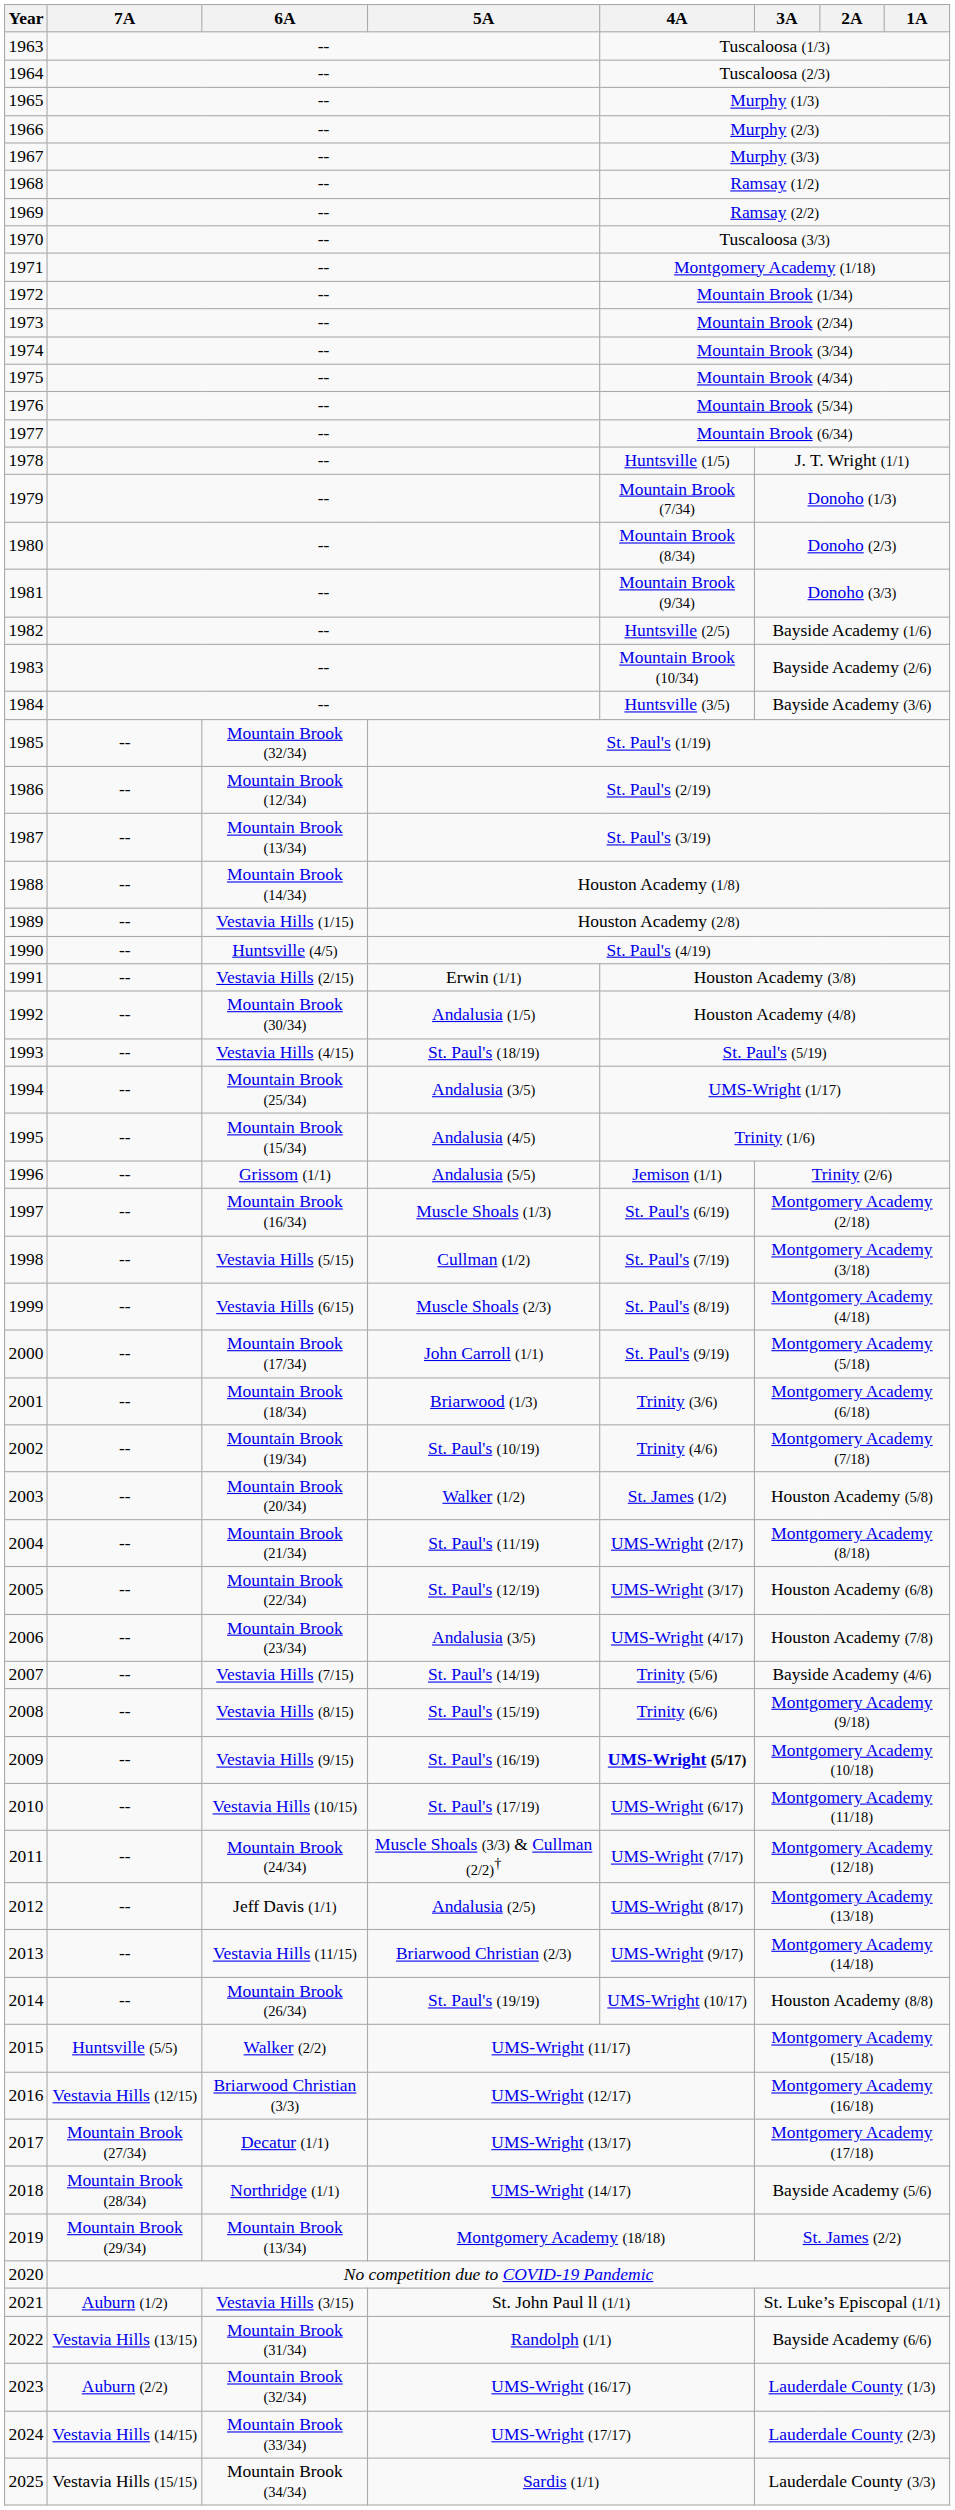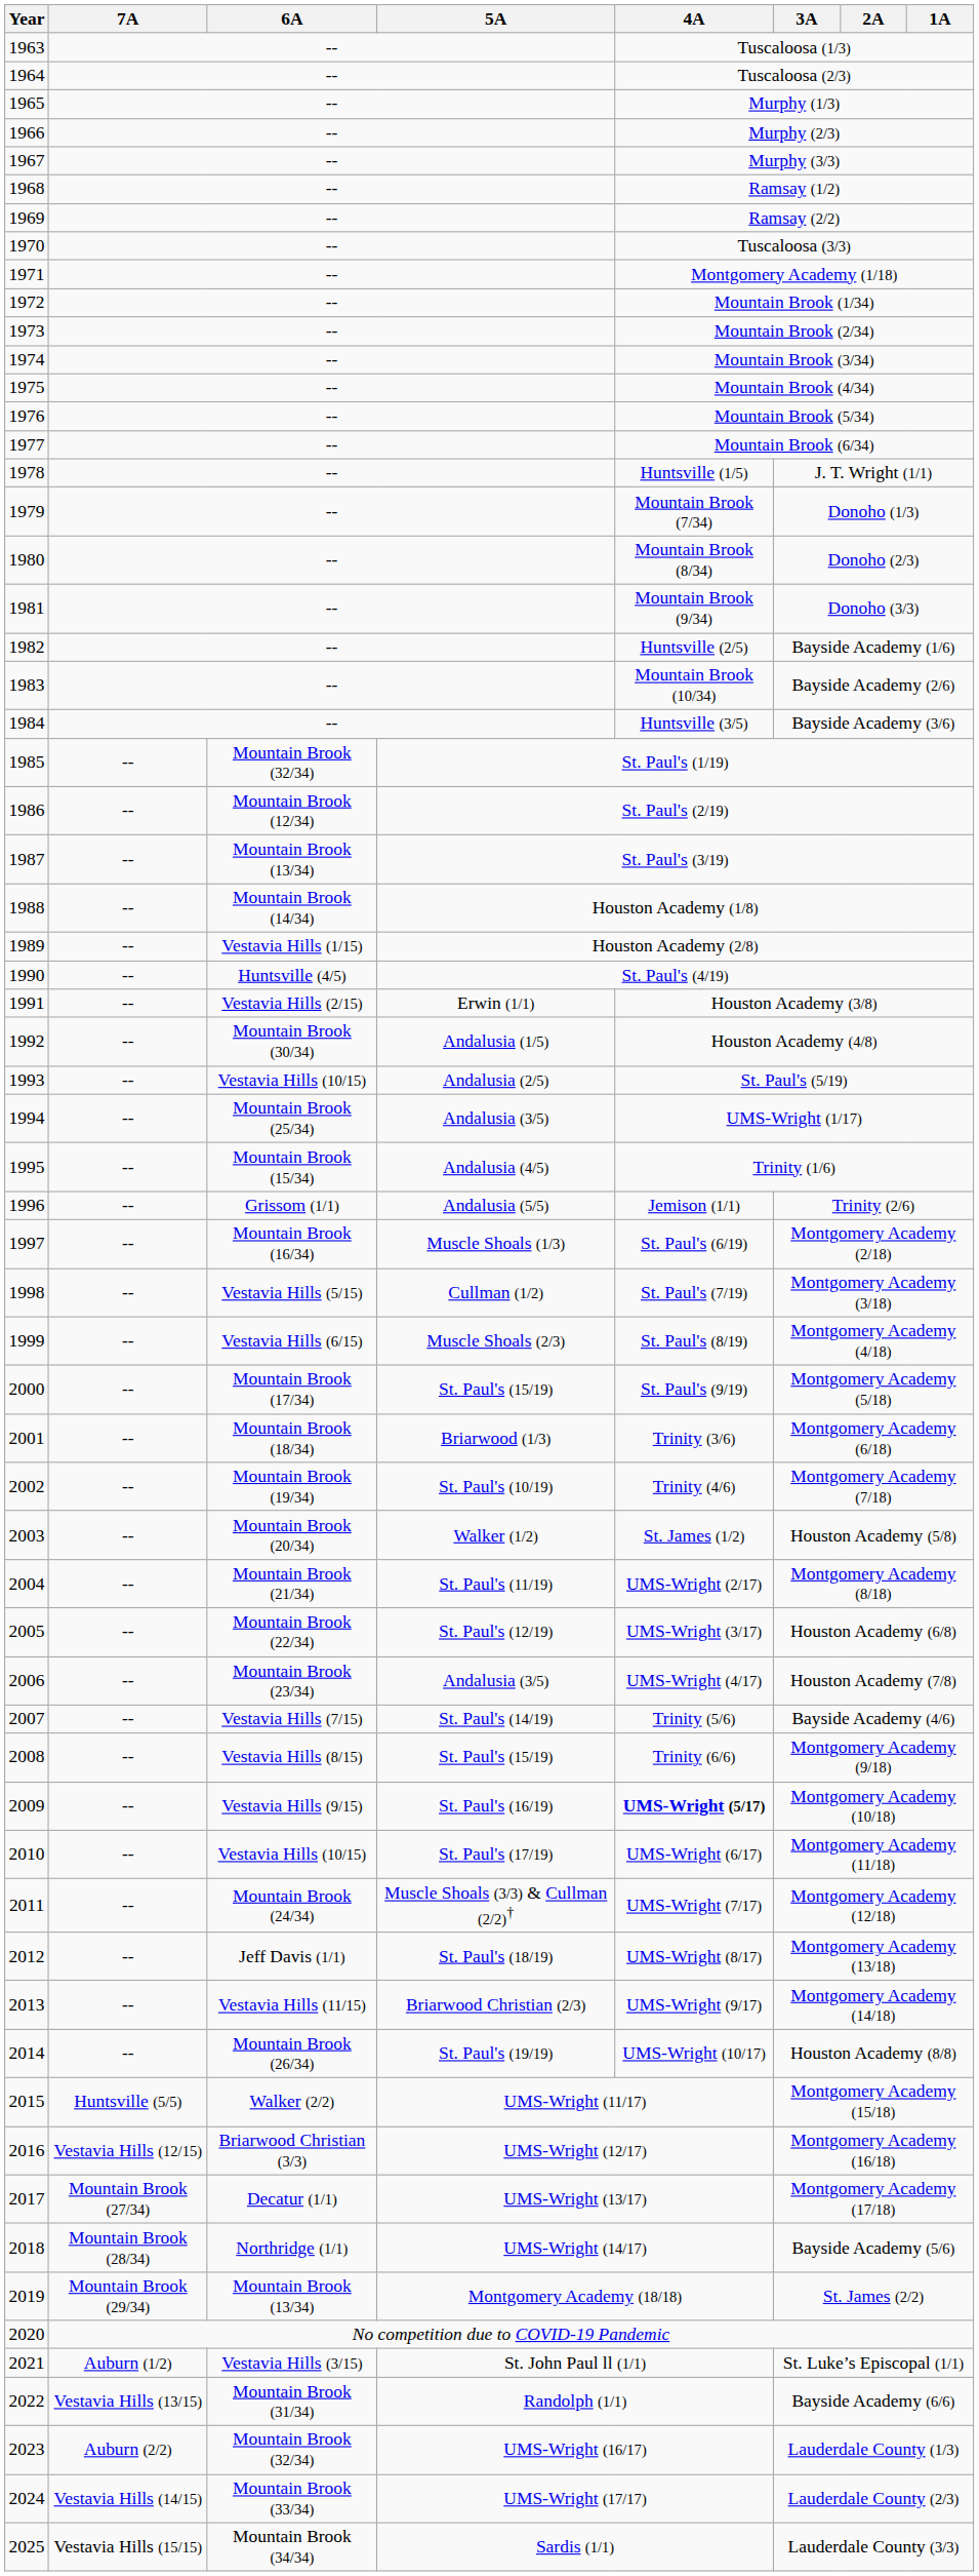 <table class="wikitable" style="text-align:center">
 <tr>
 <th>Year</th>
 <th>7A</th>
 <th>6A</th>
 <th>5A</th>
 <th>4A</th>
 <th>3A</th>
 <th>2A</th>
 <th>1A</th>
 </tr>
 <tr>
 <td>1963</td>
 <td colspan="3">--</td>
 <td colspan="4">Tuscaloosa <small>(1/3)</small></td>
 </tr>
 <tr>
 <td>1964</td>
 <td colspan="3">--</td>
 <td colspan="4">Tuscaloosa <small>(2/3)</small></td>
 </tr>
 <tr>
 <td>1965</td>
 <td colspan="3">--</td>
 <td colspan="4"><a href='#'>Murphy</a> <small>(1/3)</small></td>
 </tr>
 <tr>
 <td>1966</td>
 <td colspan="3">--</td>
 <td colspan="4"><a href='#'>Murphy</a> <small>(2/3)</small></td>
 </tr>
 <tr>
 <td>1967</td>
 <td colspan="3">--</td>
 <td colspan="4"><a href='#'>Murphy</a> <small>(3/3)</small></td>
 </tr>
 <tr>
 <td>1968</td>
 <td colspan="3">--</td>
 <td colspan="4"><a href='#'>Ramsay</a> <small>(1/2)</small></td>
 </tr>
 <tr>
 <td>1969</td>
 <td colspan="3">--</td>
 <td colspan="4"><a href='#'>Ramsay</a> <small>(2/2)</small></td>
 </tr>
 <tr>
 <td>1970</td>
 <td colspan="3">--</td>
 <td colspan="4">Tuscaloosa <small>(3/3)</small></td>
 </tr>
 <tr>
 <td>1971</td>
 <td colspan="3">--</td>
 <td colspan="4"><a href='#'>Montgomery Academy</a> <small>(1/18)</small></td>
 </tr>
 <tr>
 <td>1972</td>
 <td colspan="3">--</td>
 <td colspan="4"><a href='#'>Mountain Brook</a> <small>(1/34)</small></td>
 </tr>
 <tr>
 <td>1973</td>
 <td colspan="3">--</td>
 <td colspan="4"><a href='#'>Mountain Brook</a> <small>(2/34)</small></td>
 </tr>
 <tr>
 <td>1974</td>
 <td colspan="3">--</td>
 <td colspan="4"><a href='#'>Mountain Brook</a> <small>(3/34)</small></td>
 </tr>
 <tr>
 <td>1975</td>
 <td colspan="3">--</td>
 <td colspan="4"><a href='#'>Mountain Brook</a> <small>(4/34)</small></td>
 </tr>
 <tr>
 <td>1976</td>
 <td colspan="3">--</td>
 <td colspan="4"><a href='#'>Mountain Brook</a> <small>(5/34)</small></td>
 </tr>
 <tr>
 <td>1977</td>
 <td colspan="3">--</td>
 <td colspan="4"><a href='#'>Mountain Brook</a> <small>(6/34)</small></td>
 </tr>
 <tr>
 <td>1978</td>
 <td colspan="3">--</td>
 <td><a href='#'>Huntsville</a> <small>(1/5)</small></td>
 <td colspan="3">J. T. Wright <small>(1/1)</small></td>
 </tr>
 <tr>
 <td>1979</td>
 <td colspan="3">--</td>
 <td><a href='#'>Mountain Brook</a> <small>(7/34)</small></td>
 <td colspan="3"><a href='#'>Donoho</a> <small>(1/3)</small></td>
 </tr>
 <tr>
 <td>1980</td>
 <td colspan="3">--</td>
 <td><a href='#'>Mountain Brook</a> <small>(8/34)</small></td>
 <td colspan="3"><a href='#'>Donoho</a> <small>(2/3)</small></td>
 </tr>
 <tr>
 <td>1981</td>
 <td colspan="3">--</td>
 <td><a href='#'>Mountain Brook</a> <small>(9/34)</small></td>
 <td colspan="3"><a href='#'>Donoho</a> <small>(3/3)</small></td>
 </tr>
 <tr>
 <td>1982</td>
 <td colspan="3">--</td>
 <td><a href='#'>Huntsville</a> <small>(2/5)</small></td>
 <td colspan="3">Bayside Academy <small>(1/6)</small></td>
 </tr>
 <tr>
 <td>1983</td>
 <td colspan="3">--</td>
 <td><a href='#'>Mountain Brook</a> <small>(10/34)</small></td>
 <td colspan="3">Bayside Academy <small>(2/6)</small></td>
 </tr>
 <tr>
 <td>1984</td>
 <td colspan="3">--</td>
 <td><a href='#'>Huntsville</a> <small>(3/5)</small></td>
 <td colspan="3">Bayside Academy <small>(3/6)</small></td>
 </tr>
 <tr>
 <td>1985</td>
 <td>--</td>
 <td><a href='#'>Mountain Brook</a> <small>(32/34)</small></td>
 <td colspan="5"><a href='#'>St. Paul's</a> <small>(1/19)</small></td>
 </tr>
 <tr>
 <td>1986</td>
 <td>--</td>
 <td><a href='#'>Mountain Brook</a> <small>(12/34)</small></td>
 <td colspan="5"><a href='#'>St. Paul's</a> <small>(2/19)</small></td>
 </tr>
 <tr>
 <td>1987</td>
 <td>--</td>
 <td><a href='#'>Mountain Brook</a> <small>(13/34)</small></td>
 <td colspan="5"><a href='#'>St. Paul's</a> <small>(3/19)</small></td>
 </tr>
 <tr>
 <td>1988</td>
 <td>--</td>
 <td><a href='#'>Mountain Brook</a> <small>(14/34)</small></td>
 <td colspan="5">Houston Academy <small>(1/8)</small></td>
 </tr>
 <tr>
 <td>1989</td>
 <td>--</td>
 <td><a href='#'>Vestavia Hills</a> <small>(1/15)</small></td>
 <td colspan="5">Houston Academy <small>(2/8)</small></td>
 </tr>
 <tr>
 <td>1990</td>
 <td>--</td>
 <td><a href='#'>Huntsville</a> <small>(4/5)</small></td>
 <td colspan="5"><a href='#'>St. Paul's</a> <small>(4/19)</small></td>
 </tr>
 <tr>
 <td>1991</td>
 <td>--</td>
 <td><a href='#'>Vestavia Hills</a> <small>(2/15)</small></td>
 <td>Erwin <small>(1/1)</small></td>
 <td colspan="4">Houston Academy <small>(3/8)</small></td>
 </tr>
 <tr>
 <td>1992</td>
 <td>--</td>
 <td><a href='#'>Mountain Brook</a> <small>(30/34)</small></td>
 <td><a href='#'>Andalusia</a> <small>(1/5)</small></td>
 <td colspan="4">Houston Academy <small>(4/8)</small></td>
 </tr>
 <tr>
 <td>1993</td>
 <td>--</td>
-<td><a href='#'>Vestavia Hills</a> <small>(4/15)</small></td>
-<td><a href='#'>St. Paul's</a> <small>(18/19)</small></td>
+<td><a href='#'>Vestavia Hills</a> <small>(10/15)</small></td>
+<td><a href='#'>Andalusia</a> <small>(2/5)</small></td>
 <td colspan="4"><a href='#'>St. Paul's</a> <small>(5/19)</small></td>
 </tr>
 <tr>
 <td>1994</td>
 <td>--</td>
 <td><a href='#'>Mountain Brook</a> <small>(25/34)</small></td>
 <td><a href='#'>Andalusia</a> <small>(3/5)</small></td>
 <td colspan="4"><a href='#'>UMS-Wright</a> <small>(1/17)</small></td>
 </tr>
 <tr>
 <td>1995</td>
 <td>--</td>
 <td><a href='#'>Mountain Brook</a> <small>(15/34)</small></td>
 <td><a href='#'>Andalusia</a> <small>(4/5)</small></td>
 <td colspan="4"><a href='#'>Trinity</a> <small>(1/6)</small></td>
 </tr>
 <tr>
 <td>1996</td>
 <td>--</td>
 <td><a href='#'>Grissom</a> <small>(1/1)</small></td>
 <td><a href='#'>Andalusia</a> <small>(5/5)</small></td>
 <td><a href='#'>Jemison</a> <small>(1/1)</small></td>
 <td colspan="3"><a href='#'>Trinity</a> <small>(2/6)</small></td>
 </tr>
 <tr>
 <td>1997</td>
 <td>--</td>
 <td><a href='#'>Mountain Brook</a> <small>(16/34)</small></td>
 <td><a href='#'>Muscle Shoals</a> <small>(1/3)</small></td>
 <td><a href='#'>St. Paul's</a> <small>(6/19)</small></td>
 <td colspan="3"><a href='#'>Montgomery Academy</a> <small>(2/18)</small></td>
 </tr>
 <tr>
 <td>1998</td>
 <td>--</td>
 <td><a href='#'>Vestavia Hills</a> <small>(5/15)</small></td>
 <td><a href='#'>Cullman</a> <small>(1/2)</small></td>
 <td><a href='#'>St. Paul's</a> <small>(7/19)</small></td>
 <td colspan="3"><a href='#'>Montgomery Academy</a> <small>(3/18)</small></td>
 </tr>
 <tr>
 <td>1999</td>
 <td>--</td>
 <td><a href='#'>Vestavia Hills</a> <small>(6/15)</small></td>
 <td><a href='#'>Muscle Shoals</a> <small>(2/3)</small></td>
 <td><a href='#'>St. Paul's</a> <small>(8/19)</small></td>
 <td colspan="3"><a href='#'>Montgomery Academy</a> <small>(4/18)</small></td>
 </tr>
 <tr>
 <td>2000</td>
 <td>--</td>
 <td><a href='#'>Mountain Brook</a> <small>(17/34)</small></td>
-<td><a href='#'>John Carroll</a> <small>(1/1)</small></td>
+<td><a href='#'>St. Paul's</a> <small>(15/19)</small></td>
 <td><a href='#'>St. Paul's</a> <small>(9/19)</small></td>
 <td colspan="3"><a href='#'>Montgomery Academy</a> <small>(5/18)</small></td>
 </tr>
 <tr>
 <td>2001</td>
 <td>--</td>
 <td><a href='#'>Mountain Brook</a> <small>(18/34)</small></td>
 <td><a href='#'>Briarwood</a> <small>(1/3)</small></td>
 <td><a href='#'>Trinity</a> <small>(3/6)</small></td>
 <td colspan="3"><a href='#'>Montgomery Academy</a> <small>(6/18)</small></td>
 </tr>
 <tr>
 <td>2002</td>
 <td>--</td>
 <td><a href='#'>Mountain Brook</a> <small>(19/34)</small></td>
 <td><a href='#'>St. Paul's</a> <small>(10/19)</small></td>
 <td><a href='#'>Trinity</a> <small>(4/6)</small></td>
 <td colspan="3"><a href='#'>Montgomery Academy</a> <small>(7/18)</small></td>
 </tr>
 <tr>
 <td>2003</td>
 <td>--</td>
 <td><a href='#'>Mountain Brook</a> <small>(20/34)</small></td>
 <td><a href='#'>Walker</a> <small>(1/2)</small></td>
 <td><a href='#'>St. James</a> <small>(1/2)</small></td>
 <td colspan="3">Houston Academy <small>(5/8)</small></td>
 </tr>
 <tr>
 <td>2004</td>
 <td>--</td>
 <td><a href='#'>Mountain Brook</a> <small>(21/34)</small></td>
 <td><a href='#'>St. Paul's</a> <small>(11/19)</small></td>
 <td><a href='#'>UMS-Wright</a> <small>(2/17)</small></td>
 <td colspan="3"><a href='#'>Montgomery Academy</a> <small>(8/18)</small></td>
 </tr>
 <tr>
 <td>2005</td>
 <td>--</td>
 <td><a href='#'>Mountain Brook</a> <small>(22/34)</small></td>
 <td><a href='#'>St. Paul's</a> <small>(12/19)</small></td>
 <td><a href='#'>UMS-Wright</a> <small>(3/17)</small></td>
 <td colspan="3">Houston Academy <small>(6/8)</small></td>
 </tr>
 <tr>
 <td>2006</td>
 <td>--</td>
 <td><a href='#'>Mountain Brook</a> <small>(23/34)</small></td>
 <td><a href='#'>Andalusia</a> <small>(3/5)</small></td>
 <td><a href='#'>UMS-Wright</a> <small>(4/17)</small></td>
 <td colspan="3">Houston Academy <small>(7/8)</small></td>
 </tr>
 <tr>
 <td>2007</td>
 <td>--</td>
 <td><a href='#'>Vestavia Hills</a> <small>(7/15)</small></td>
 <td><a href='#'>St. Paul's</a> <small>(14/19)</small></td>
 <td><a href='#'>Trinity</a> <small>(5/6)</small></td>
 <td colspan="3">Bayside Academy <small>(4/6)</small></td>
 </tr>
 <tr>
 <td>2008</td>
 <td>--</td>
 <td><a href='#'>Vestavia Hills</a> <small>(8/15)</small></td>
 <td><a href='#'>St. Paul's</a> <small>(15/19)</small></td>
 <td><a href='#'>Trinity</a> <small>(6/6)</small></td>
 <td colspan="3"><a href='#'>Montgomery Academy</a> <small>(9/18)</small></td>
 </tr>
 <tr>
 <td>2009</td>
 <td>--</td>
 <td><a href='#'>Vestavia Hills</a> <small>(9/15)</small></td>
 <td><a href='#'>St. Paul's</a> <small>(16/19)</small></td>
 <td><strong><a href='#'>UMS-Wright</a> <small>(5/17)</small></strong></td>
 <td colspan="3"><a href='#'>Montgomery Academy</a> <small>(10/18)</small></td>
 </tr>
 <tr>
 <td>2010</td>
 <td>--</td>
 <td><a href='#'>Vestavia Hills</a> <small>(10/15)</small></td>
 <td><a href='#'>St. Paul's</a> <small>(17/19)</small></td>
 <td><a href='#'>UMS-Wright</a> <small>(6/17)</small></td>
 <td colspan="3"><a href='#'>Montgomery Academy</a> <small>(11/18)</small></td>
 </tr>
 <tr>
 <td>2011</td>
 <td>--</td>
 <td><a href='#'>Mountain Brook</a> <small>(24/34)</small></td>
 <td><a href='#'>Muscle Shoals</a> <small>(3/3)</small> & <a href='#'>Cullman</a> <small>(2/2)</small><sup>†</sup><br></td>
 <td><a href='#'>UMS-Wright</a> <small>(7/17)</small></td>
 <td colspan="3"><a href='#'>Montgomery Academy</a> <small>(12/18)</small></td>
 </tr>
 <tr>
 <td>2012</td>
 <td>--</td>
 <td>Jeff Davis <small>(1/1)</small></td>
-<td><a href='#'>Andalusia</a> <small>(2/5)</small></td>
+<td><a href='#'>St. Paul's</a> <small>(18/19)</small></td>
 <td><a href='#'>UMS-Wright</a> <small>(8/17)</small></td>
 <td colspan="3"><a href='#'>Montgomery Academy</a> <small>(13/18)</small></td>
 </tr>
 <tr>
 <td>2013</td>
 <td>--</td>
 <td><a href='#'>Vestavia Hills</a> <small>(11/15)</small></td>
 <td><a href='#'>Briarwood Christian</a> <small>(2/3)</small></td>
 <td><a href='#'>UMS-Wright</a> <small>(9/17)</small></td>
 <td colspan="3"><a href='#'>Montgomery Academy</a> <small>(14/18)</small></td>
 </tr>
 <tr>
 <td>2014</td>
 <td>--</td>
 <td><a href='#'>Mountain Brook</a> <small>(26/34)</small></td>
 <td><a href='#'>St. Paul's</a> <small>(19/19)</small></td>
 <td><a href='#'>UMS-Wright</a> <small>(10/17)</small></td>
 <td colspan="3">Houston Academy <small>(8/8)</small></td>
 </tr>
 <tr>
 <td>2015</td>
 <td><a href='#'>Huntsville</a> <small>(5/5)</small></td>
 <td><a href='#'>Walker</a> <small>(2/2)</small></td>
 <td colspan="2"><a href='#'>UMS-Wright</a> <small>(11/17)</small></td>
 <td colspan="3"><a href='#'>Montgomery Academy</a> <small>(15/18)</small></td>
 </tr>
 <tr>
 <td>2016</td>
 <td><a href='#'>Vestavia Hills</a> <small>(12/15)</small></td>
 <td><a href='#'>Briarwood Christian</a> <small>(3/3)</small></td>
 <td colspan="2"><a href='#'>UMS-Wright</a> <small>(12/17)</small></td>
 <td colspan="3"><a href='#'>Montgomery Academy</a> <small>(16/18)</small></td>
 </tr>
 <tr>
 <td>2017</td>
 <td><a href='#'>Mountain Brook</a> <small>(27/34)</small></td>
 <td><a href='#'>Decatur</a> <small>(1/1)</small></td>
 <td colspan="2"><a href='#'>UMS-Wright</a> <small>(13/17)</small></td>
 <td colspan="3"><a href='#'>Montgomery Academy</a> <small>(17/18)</small></td>
 </tr>
 <tr>
 <td>2018</td>
 <td><a href='#'>Mountain Brook</a> <small>(28/34)</small></td>
 <td><a href='#'>Northridge</a> <small>(1/1)</small></td>
 <td colspan="2"><a href='#'>UMS-Wright</a> <small>(14/17)</small></td>
 <td colspan="3">Bayside Academy <small>(5/6)</small></td>
 </tr>
 <tr>
 <td>2019</td>
 <td><a href='#'>Mountain Brook</a> <small>(29/34)</small></td>
 <td><a href='#'>Mountain Brook</a> <small>(13/34)</small></td>
 <td colspan="2"><a href='#'>Montgomery Academy</a> <small>(18/18)</small></td>
 <td colspan="3"><a href='#'>St. James</a> <small>(2/2)</small></td>
 </tr>
 <tr>
 <td>2020</td>
 <td colspan="7"><em>No competition due to <a href='#'>COVID-19 Pandemic</a></em></td>
 </tr>
 <tr>
 <td>2021</td>
 <td><a href='#'>Auburn</a> <small>(1/2)</small></td>
 <td><a href='#'>Vestavia Hills</a> <small>(3/15)</small></td>
 <td colspan="2">St. John Paul ll <small>(1/1)</small></td>
 <td colspan="3">St. Luke’s Episcopal <small>(1/1)</small></td>
 </tr>
 <tr>
 <td>2022</td>
 <td><a href='#'>Vestavia Hills</a> <small>(13/15)</small></td>
 <td><a href='#'>Mountain Brook</a> <small>(31/34)</small></td>
 <td colspan="2"><a href='#'>Randolph</a> <small>(1/1)</small></td>
 <td colspan="3">Bayside Academy <small>(6/6)</small></td>
 </tr>
 <tr>
 <td>2023</td>
 <td><a href='#'>Auburn</a> <small>(2/2)</small></td>
 <td><a href='#'>Mountain Brook</a> <small>(32/34)</small></td>
 <td colspan="2"><a href='#'>UMS-Wright</a> <small>(16/17)</small></td>
 <td colspan="3"><a href='#'>Lauderdale County</a> <small>(1/3)</small></td>
 </tr>
 <tr>
 <td>2024</td>
 <td><a href='#'>Vestavia Hills</a> <small>(14/15)</small></td>
 <td><a href='#'>Mountain Brook</a> <small>(33/34)</small></td>
 <td colspan="2"><a href='#'>UMS-Wright</a> <small>(17/17)</small></td>
 <td colspan="3"><a href='#'>Lauderdale County</a> <small>(2/3)</small></td>
 </tr>
 <tr>
 <td>2025</td>
 <td>Vestavia Hills <small>(15/15)</small></td>
 <td>Mountain Brook <small>(34/34)</small></td>
 <td colspan="2"><a href='#'>Sardis</a> <small>(1/1)</small></td>
 <td colspan="3">Lauderdale County <small>(3/3)</small></td>
 </tr>
 </table>
